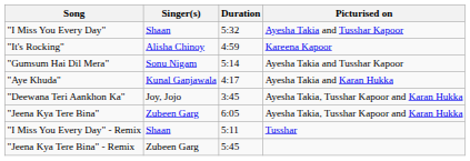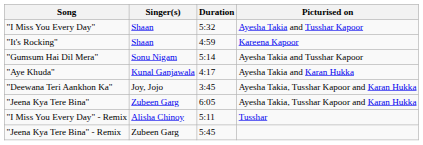 <table class="wikitable tracklist" style="font-size:95%;">
 <tr>
 <th>Song</th>
 <th>Singer(s)</th>
 <th>Duration</th>
 <th>Picturised on</th>
 </tr>
 <tr>
 <td>"I Miss You Every Day"</td>
 <td><a href='#'>Shaan</a></td>
 <td>5:32</td>
 <td><a href='#'>Ayesha Takia</a> and <a href='#'>Tusshar Kapoor</a></td>
 </tr>
 <tr>
 <td>"It's Rocking"</td>
-<td><a href='#'>Alisha Chinoy</a></td>
+<td><a href='#'>Shaan</a></td>
 <td>4:59</td>
 <td><a href='#'>Kareena Kapoor</a></td>
 </tr>
 <tr>
 <td>"Gumsum Hai Dil Mera"</td>
 <td><a href='#'>Sonu Nigam</a></td>
 <td>5:14</td>
 <td>Ayesha Takia and Tusshar Kapoor</td>
 </tr>
 <tr>
 <td>"Aye Khuda"</td>
 <td><a href='#'>Kunal Ganjawala</a></td>
 <td>4:17</td>
 <td>Ayesha Takia and <a href='#'>Karan Hukka</a></td>
 </tr>
 <tr>
 <td>"Deewana Teri Aankhon Ka"</td>
 <td>Joy, Jojo</td>
 <td>3:45</td>
 <td>Ayesha Takia, Tusshar Kapoor and <a href='#'>Karan Hukka</a></td>
 </tr>
 <tr>
 <td>"Jeena Kya Tere Bina"</td>
 <td><a href='#'>Zubeen Garg</a></td>
 <td>6:05</td>
 <td>Ayesha Takia, Tusshar Kapoor and <a href='#'>Karan Hukka</a></td>
 </tr>
 <tr>
 <td>"I Miss You Every Day" - Remix</td>
-<td><a href='#'>Shaan</a></td>
+<td><a href='#'>Alisha Chinoy</a></td>
 <td>5:11</td>
 <td><a href='#'>Tusshar</a></td>
 </tr>
 <tr>
 <td>"Jeena Kya Tere Bina" - Remix</td>
 <td>Zubeen Garg</td>
 <td>5:45</td>
 <td></td>
 </tr>
 </table>
